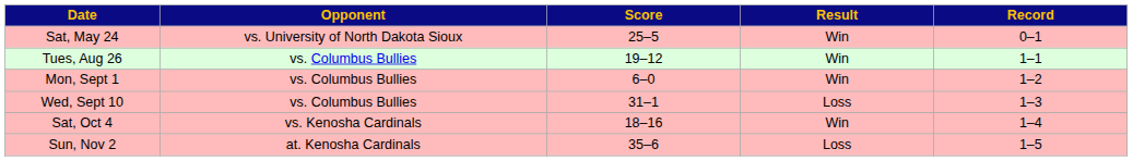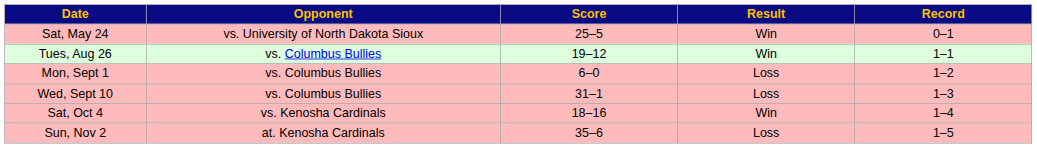 <table class="wikitable sortable">
 <tr>
 <th style="background:#0A0A85;color:#FCC200;"  width="8%">Date</th>
 <th style="background:#0A0A85;color:#FCC200;"  width="20%">Opponent</th>
 <th style="background:#0A0A85;color:#FCC200;"  width="10%">Score</th>
 <th style="background:#0A0A85;color:#FCC200;"  width="10%">Result</th>
 <th style="background:#0A0A85;color:#FCC200;"  width="10%">Record</th>
 </tr>
 <tr align="center" bgcolor="#ffbbbb">
 <td>Sat, May 24</td>
 <td>vs. University of North Dakota Sioux</td>
 <td>25–5</td>
 <td>Win</td>
 <td>0–1</td>
 </tr>
 <tr align="center" bgcolor="#ddffdd">
 <td>Tues, Aug 26</td>
 <td>vs. <a href='#'>Columbus Bullies</a></td>
 <td>19–12</td>
 <td>Win</td>
 <td>1–1</td>
 </tr>
 <tr align="center" bgcolor="#ffbbbb">
 <td>Mon, Sept 1</td>
 <td>vs. Columbus Bullies</td>
 <td>6–0</td>
-<td>Win</td>
+<td>Loss</td>
 <td>1–2</td>
 </tr>
 <tr align="center" bgcolor="#ffbbbb">
 <td>Wed, Sept 10</td>
 <td>vs. Columbus Bullies</td>
 <td>31–1</td>
 <td>Loss</td>
 <td>1–3</td>
 </tr>
 <tr align="center" bgcolor="#ffbbbb">
 <td>Sat, Oct 4</td>
 <td>vs. Kenosha Cardinals</td>
 <td>18–16</td>
 <td>Win</td>
 <td>1–4</td>
 </tr>
 <tr align="center" bgcolor="#ffbbbb">
 <td>Sun, Nov 2</td>
 <td>at. Kenosha Cardinals</td>
 <td>35–6</td>
 <td>Loss</td>
 <td>1–5</td>
 </tr>
 </table>
